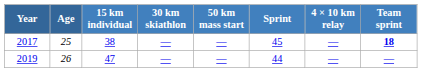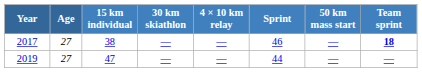 <table class="wikitable" style="font-size:95%; text-align:center; border:grey solid 1px; border-collapse:collapse; background:#ffffff;">
 <tr>
 <th style="background-color:#369; color:white; width:60px;"> Year </th>
 <th style="background-color:#369; color:white; width:40px;"> Age </th>
 <th style="background-color:#4180be; color:white; width:75px;"> 15 km <br>individual</th>
 <th style="background-color:#4180be; color:white; width:75px;"> 30 km <br> skiathlon </th>
+<th style="background-color:#4180be; color:white; width:75px;"> 4 × 10 km <br> relay </th>
+<th style="background-color:#4180be; color:white; width:75px;"> Sprint </th>
 <th style="background-color:#4180be; color:white; width:75px;"> 50 km <br>mass start</th>
-<th style="background-color:#4180be; color:white; width:75px;"> Sprint </th>
-<th style="background-color:#4180be; color:white; width:75px;"> 4 × 10 km <br> relay </th>
 <th style="background-color:#4180be; color:white; width:75px;"> Team <br> sprint </th>
 </tr>
 <tr>
 <td><a href='#'>2017</a></td>
-<td><em>25</em></td>
+<td><em>27</em></td>
 <td><a href='#'>38</a></td>
 <td><a href='#'>—</a></td>
 <td><a href='#'>—</a></td>
-<td><a href='#'>45</a></td>
+<td><a href='#'>46</a></td>
 <td><a href='#'>—</a></td>
 <td><strong><a href='#'>18</a></strong></td>
 </tr>
 <tr>
 <td><a href='#'>2019</a></td>
-<td><em>26</em></td>
+<td><em>27</em></td>
 <td><a href='#'>47</a></td>
 <td><a href='#'>—</a></td>
 <td><a href='#'>—</a></td>
 <td><a href='#'>44</a></td>
 <td><a href='#'>—</a></td>
 <td><a href='#'>—</a></td>
 </tr>
 </table>
